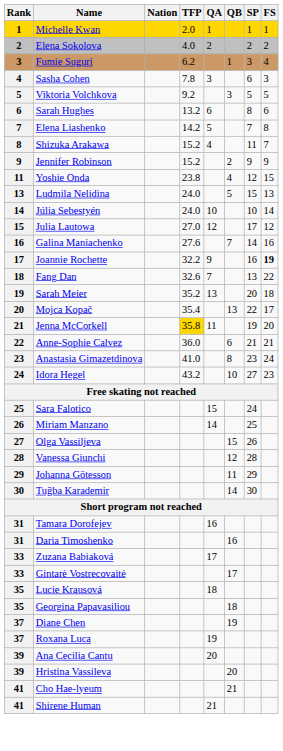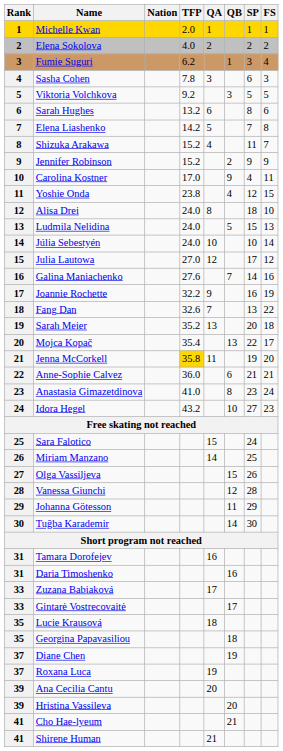 <table class="wikitable">
 <tr>
 <th>Rank</th>
 <th>Name</th>
 <th>Nation</th>
 <th>TFP</th>
 <th>QA</th>
 <th>QB</th>
 <th>SP</th>
 <th>FS</th>
 </tr>
 <tr bgcolor=gold>
 <td align=center><strong>1</strong></td>
 <td><a href='#'>Michelle Kwan</a></td>
 <td></td>
 <td>2.0</td>
 <td>1</td>
 <td></td>
 <td>1</td>
 <td>1</td>
 </tr>
 <tr bgcolor=silver>
 <td align=center><strong>2</strong></td>
 <td><a href='#'>Elena Sokolova</a></td>
 <td></td>
 <td>4.0</td>
 <td>2</td>
 <td></td>
 <td>2</td>
 <td>2</td>
 </tr>
 <tr bgcolor=cc9966>
 <td align=center><strong>3</strong></td>
 <td><a href='#'>Fumie Suguri</a></td>
 <td></td>
 <td>6.2</td>
 <td></td>
 <td>1</td>
 <td>3</td>
 <td>4</td>
 </tr>
 <tr>
 <th>4</th>
 <td><a href='#'>Sasha Cohen</a></td>
 <td></td>
 <td>7.8</td>
 <td>3</td>
 <td></td>
 <td>6</td>
 <td>3</td>
 </tr>
 <tr>
 <th>5</th>
 <td><a href='#'>Viktoria Volchkova</a></td>
 <td></td>
 <td>9.2</td>
 <td></td>
 <td>3</td>
 <td>5</td>
 <td>5</td>
 </tr>
 <tr>
 <th>6</th>
 <td><a href='#'>Sarah Hughes</a></td>
 <td></td>
 <td>13.2</td>
 <td>6</td>
 <td></td>
 <td>8</td>
 <td>6</td>
 </tr>
 <tr>
 <th>7</th>
 <td><a href='#'>Elena Liashenko</a></td>
 <td></td>
 <td>14.2</td>
 <td>5</td>
 <td></td>
 <td>7</td>
 <td>8</td>
 </tr>
 <tr>
 <th>8</th>
 <td><a href='#'>Shizuka Arakawa</a></td>
 <td></td>
 <td>15.2</td>
 <td>4</td>
 <td></td>
 <td>11</td>
 <td>7</td>
 </tr>
 <tr>
 <th>9</th>
 <td><a href='#'>Jennifer Robinson</a></td>
 <td></td>
 <td>15.2</td>
 <td></td>
 <td>2</td>
 <td>9</td>
 <td>9</td>
 </tr>
 <tr>
+<th>10</th>
+<td><a href='#'>Carolina Kostner</a></td>
+<td></td>
+<td>17.0</td>
+<td></td>
+<td>9</td>
+<td>4</td>
+<td>11</td>
+</tr>
+<tr>
 <th>11</th>
 <td><a href='#'>Yoshie Onda</a></td>
 <td></td>
 <td>23.8</td>
 <td></td>
 <td>4</td>
 <td>12</td>
 <td>15</td>
+</tr>
+<tr>
+<th>12</th>
+<td><a href='#'>Alisa Drei</a></td>
+<td></td>
+<td>24.0</td>
+<td>8</td>
+<td></td>
+<td>18</td>
+<td>10</td>
 </tr>
 <tr>
 <th>13</th>
 <td><a href='#'>Ludmila Nelidina</a></td>
 <td></td>
 <td>24.0</td>
 <td></td>
 <td>5</td>
 <td>15</td>
 <td>13</td>
 </tr>
 <tr>
 <th>14</th>
 <td><a href='#'>Júlia Sebestyén</a></td>
 <td></td>
 <td>24.0</td>
 <td>10</td>
 <td></td>
 <td>10</td>
 <td>14</td>
 </tr>
 <tr>
 <th>15</th>
 <td><a href='#'>Julia Lautowa</a></td>
 <td></td>
 <td>27.0</td>
 <td>12</td>
 <td></td>
 <td>17</td>
 <td>12</td>
 </tr>
 <tr>
 <th>16</th>
 <td><a href='#'>Galina Maniachenko</a></td>
 <td></td>
 <td>27.6</td>
 <td></td>
 <td>7</td>
 <td>14</td>
 <td>16</td>
 </tr>
 <tr>
 <th>17</th>
 <td><a href='#'>Joannie Rochette</a></td>
 <td></td>
 <td>32.2</td>
 <td>9</td>
 <td></td>
 <td>16</td>
-<td><strong>19</strong></td>
+<td>19</td>
 </tr>
 <tr>
 <th>18</th>
 <td><a href='#'>Fang Dan</a></td>
 <td></td>
 <td>32.6</td>
 <td>7</td>
 <td></td>
 <td>13</td>
 <td>22</td>
 </tr>
 <tr>
 <th>19</th>
 <td><a href='#'>Sarah Meier</a></td>
 <td></td>
 <td>35.2</td>
 <td>13</td>
 <td></td>
 <td>20</td>
 <td>18</td>
 </tr>
 <tr>
 <th>20</th>
 <td><a href='#'>Mojca Kopač</a></td>
 <td></td>
 <td>35.4</td>
 <td></td>
 <td>13</td>
 <td>22</td>
 <td>17</td>
 </tr>
 <tr>
 <th>21</th>
 <td><a href='#'>Jenna McCorkell</a></td>
 <td></td>
 <td style="background: gold;">35.8</td>
 <td>11</td>
 <td></td>
 <td>19</td>
 <td>20</td>
 </tr>
 <tr>
 <th>22</th>
 <td><a href='#'>Anne-Sophie Calvez</a></td>
 <td></td>
 <td>36.0</td>
 <td></td>
 <td>6</td>
 <td>21</td>
 <td>21</td>
 </tr>
 <tr>
 <th>23</th>
 <td><a href='#'>Anastasia Gimazetdinova</a></td>
 <td></td>
 <td>41.0</td>
 <td></td>
 <td>8</td>
 <td>23</td>
 <td>24</td>
 </tr>
 <tr>
 <th>24</th>
 <td><a href='#'>Idora Hegel</a></td>
 <td></td>
 <td>43.2</td>
 <td></td>
 <td>10</td>
 <td>27</td>
 <td>23</td>
 </tr>
 <tr>
 <th colspan=8>Free skating not reached</th>
 </tr>
 <tr>
 <th>25</th>
 <td><a href='#'>Sara Falotico</a></td>
 <td></td>
 <td></td>
 <td>15</td>
 <td></td>
 <td>24</td>
 <td></td>
 </tr>
 <tr>
 <th>26</th>
 <td><a href='#'>Miriam Manzano</a></td>
 <td></td>
 <td></td>
 <td>14</td>
 <td></td>
 <td>25</td>
 <td></td>
 </tr>
 <tr>
 <th>27</th>
 <td><a href='#'>Olga Vassiljeva</a></td>
 <td></td>
 <td></td>
 <td></td>
 <td>15</td>
 <td>26</td>
 <td></td>
 </tr>
 <tr>
 <th>28</th>
 <td><a href='#'>Vanessa Giunchi</a></td>
 <td></td>
 <td></td>
 <td></td>
 <td>12</td>
 <td>28</td>
 <td></td>
 </tr>
 <tr>
 <th>29</th>
 <td><a href='#'>Johanna Götesson</a></td>
 <td></td>
 <td></td>
 <td></td>
 <td>11</td>
 <td>29</td>
 <td></td>
 </tr>
 <tr>
 <th>30</th>
 <td><a href='#'>Tuğba Karademir</a></td>
 <td></td>
 <td></td>
 <td></td>
 <td>14</td>
 <td>30</td>
 <td></td>
 </tr>
 <tr>
 <th colspan=8>Short program not reached</th>
 </tr>
 <tr>
 <th>31</th>
 <td><a href='#'>Tamara Dorofejev</a></td>
 <td></td>
 <td></td>
 <td>16</td>
 <td></td>
 <td></td>
 <td></td>
 </tr>
 <tr>
 <th>31</th>
 <td><a href='#'>Daria Timoshenko</a></td>
 <td></td>
 <td></td>
 <td></td>
 <td>16</td>
 <td></td>
 <td></td>
 </tr>
 <tr>
 <th>33</th>
 <td><a href='#'>Zuzana Babiaková</a></td>
 <td></td>
 <td></td>
 <td>17</td>
 <td></td>
 <td></td>
 <td></td>
 </tr>
 <tr>
 <th>33</th>
 <td><a href='#'>Gintarė Vostrecovaitė</a></td>
 <td></td>
 <td></td>
 <td></td>
 <td>17</td>
 <td></td>
 <td></td>
 </tr>
 <tr>
 <th>35</th>
 <td><a href='#'>Lucie Krausová</a></td>
 <td></td>
 <td></td>
 <td>18</td>
 <td></td>
 <td></td>
 <td></td>
 </tr>
 <tr>
 <th>35</th>
 <td><a href='#'>Georgina Papavasiliou</a></td>
 <td></td>
 <td></td>
 <td></td>
 <td>18</td>
 <td></td>
 <td></td>
 </tr>
 <tr>
 <th>37</th>
 <td><a href='#'>Diane Chen</a></td>
 <td></td>
 <td></td>
 <td></td>
 <td>19</td>
 <td></td>
 <td></td>
 </tr>
 <tr>
 <th>37</th>
 <td><a href='#'>Roxana Luca</a></td>
 <td></td>
 <td></td>
 <td>19</td>
 <td></td>
 <td></td>
 <td></td>
 </tr>
 <tr>
 <th>39</th>
 <td><a href='#'>Ana Cecilia Cantu</a></td>
 <td></td>
 <td></td>
 <td>20</td>
 <td></td>
 <td></td>
 <td></td>
 </tr>
 <tr>
 <th>39</th>
 <td><a href='#'>Hristina Vassileva</a></td>
 <td></td>
 <td></td>
 <td></td>
 <td>20</td>
 <td></td>
 <td></td>
 </tr>
 <tr>
 <th>41</th>
 <td><a href='#'>Cho Hae-lyeum</a></td>
 <td></td>
 <td></td>
 <td></td>
 <td>21</td>
 <td></td>
 <td></td>
 </tr>
 <tr>
 <th>41</th>
 <td><a href='#'>Shirene Human</a></td>
 <td></td>
 <td></td>
 <td>21</td>
 <td></td>
 <td></td>
 <td></td>
 </tr>
 </table>
